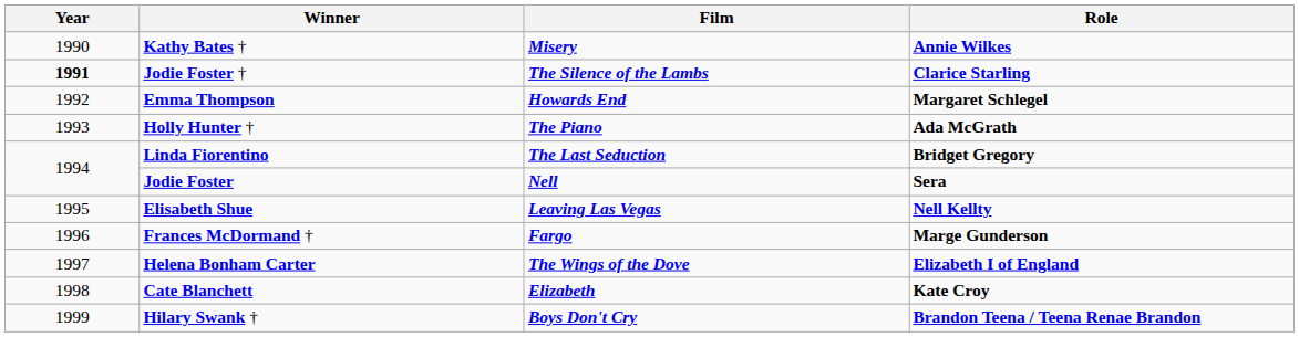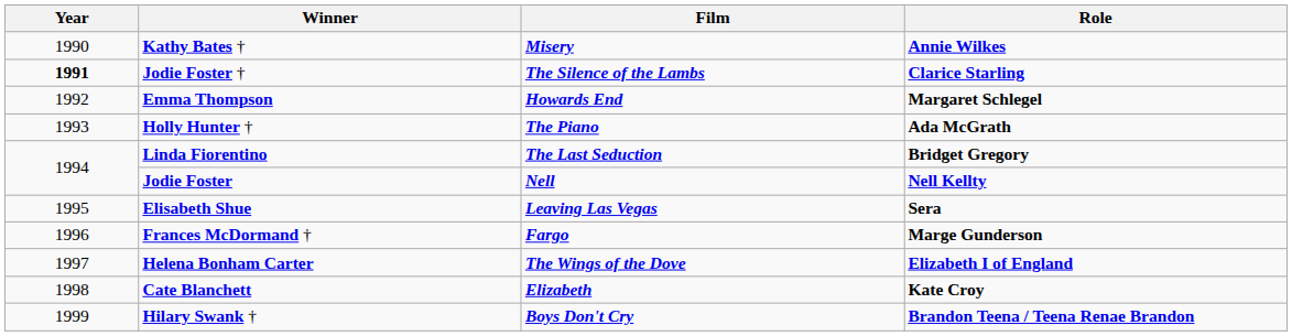 <table class="wikitable" width="95%" cellpadding="5">
 <tr>
 <th width="100"><strong>Year</strong></th>
 <th width="300"><strong>Winner</strong></th>
 <th width="300"><strong>Film</strong></th>
 <th width="300"><strong>Role</strong></th>
 </tr>
 <tr>
 <td style="text-align:center;">1990</td>
 <td><strong><a href='#'>Kathy Bates</a></strong> †</td>
 <td><strong><em><a href='#'>Misery</a></em></strong></td>
 <td><strong><a href='#'>Annie Wilkes</a></strong></td>
 </tr>
 <tr>
 <td style="text-align:center;"><strong>1991</strong></td>
 <td><strong><a href='#'>Jodie Foster</a></strong> †</td>
 <td><strong><em><a href='#'>The Silence of the Lambs</a></em></strong></td>
 <td><strong><a href='#'>Clarice Starling</a></strong></td>
 </tr>
 <tr>
 <td style="text-align:center;">1992</td>
 <td><strong><a href='#'>Emma Thompson</a></strong></td>
 <td><strong><em><a href='#'>Howards End</a></em></strong></td>
 <td><strong>Margaret Schlegel</strong></td>
 </tr>
 <tr>
 <td style="text-align:center;">1993</td>
 <td><strong><a href='#'>Holly Hunter</a></strong> †</td>
 <td><strong><em><a href='#'>The Piano</a></em></strong></td>
 <td><strong>Ada McGrath</strong></td>
 </tr>
 <tr>
 <td rowspan="2" style="text-align:center;">1994</td>
 <td><strong><a href='#'>Linda Fiorentino</a></strong></td>
 <td><strong><em><a href='#'>The Last Seduction</a></em></strong></td>
 <td><strong>Bridget Gregory</strong></td>
 </tr>
 <tr>
 <td><strong><a href='#'>Jodie Foster</a></strong></td>
 <td><strong><em><a href='#'>Nell</a></em></strong></td>
-<td><strong>Sera</strong></td>
+<td><strong><a href='#'>Nell Kellty</a></strong></td>
 </tr>
 <tr>
 <td style="text-align:center;">1995</td>
 <td><strong><a href='#'>Elisabeth Shue</a></strong></td>
 <td><strong><em><a href='#'>Leaving Las Vegas</a></em></strong></td>
-<td><strong><a href='#'>Nell Kellty</a></strong></td>
+<td><strong>Sera</strong></td>
 </tr>
 <tr>
 <td style="text-align:center;">1996</td>
 <td><strong><a href='#'>Frances McDormand</a></strong> †</td>
 <td><strong><em><a href='#'>Fargo</a></em></strong></td>
 <td><strong>Marge Gunderson</strong></td>
 </tr>
 <tr>
 <td style="text-align:center;">1997</td>
 <td><strong><a href='#'>Helena Bonham Carter</a></strong></td>
 <td><strong><em><a href='#'>The Wings of the Dove</a></em></strong></td>
 <td><strong><a href='#'>Elizabeth I of England</a></strong></td>
 </tr>
 <tr>
 <td style="text-align:center;">1998</td>
 <td><strong><a href='#'>Cate Blanchett</a></strong></td>
 <td><strong><em><a href='#'>Elizabeth</a></em></strong></td>
 <td><strong>Kate Croy</strong></td>
 </tr>
 <tr>
 <td style="text-align:center;">1999</td>
 <td><strong><a href='#'>Hilary Swank</a></strong> †</td>
 <td><strong><em><a href='#'>Boys Don't Cry</a></em></strong></td>
 <td><strong><a href='#'>Brandon Teena / Teena Renae Brandon</a></strong></td>
 </tr>
 </table>
